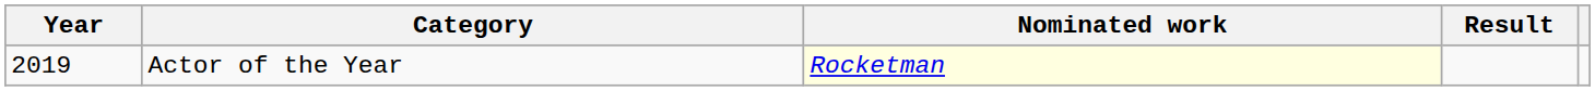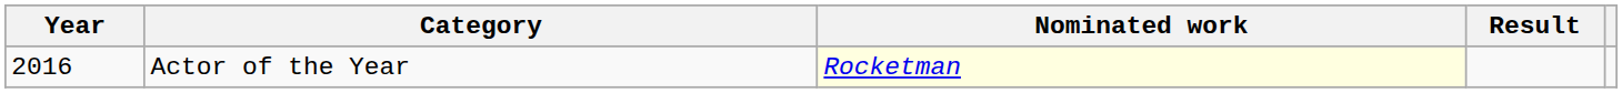 <table class=wikitable>
 <tr>
 <th scope="col" style="width:5em;">Year</th>
 <th scope="col" style="width:26em;">Category</th>
 <th scope="col" style="width:25em;">Nominated work</th>
 <th scope="col" style="width:5em;">Result</th>
 <th></th>
 </tr>
 <tr>
-<td>2019</td>
+<td>2016</td>
 <td>Actor of the Year</td>
 <td style="background: lightyellow;"><em><a href='#'>Rocketman</a></em></td>
 <td></td>
 <td align="center"></td>
 </tr>
 </table>
